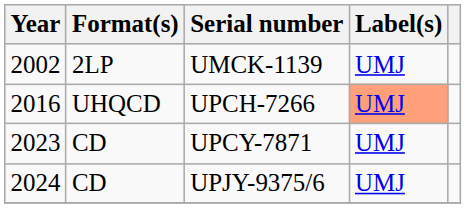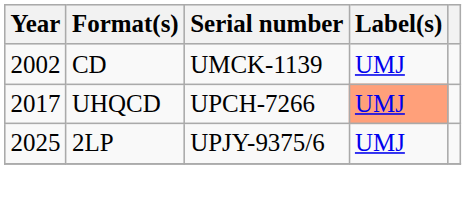 <table class="wikitable sortable plainrowheaders">
 <tr>
 <th scope="col">Year</th>
 <th scope="col">Format(s)</th>
 <th scope="col">Serial number</th>
 <th scope="col">Label(s)</th>
 <th scope="col"></th>
 </tr>
 <tr>
 <td>2002</td>
-<td>2LP</td>
+<td>CD</td>
 <td>UMCK-1139</td>
 <td><a href='#'>UMJ</a></td>
 <td></td>
 </tr>
 <tr>
-<td>2016</td>
+<td>2017</td>
 <td>UHQCD</td>
 <td>UPCH-7266</td>
 <td style="background: lightsalmon;"><a href='#'>UMJ</a></td>
 <td></td>
 </tr>
 <tr>
-<td>2023</td>
-<td>CD</td>
-<td>UPCY-7871</td>
-<td><a href='#'>UMJ</a></td>
-<td></td>
-</tr>
-<tr>
-<td>2024</td>
-<td>CD</td>
+<td>2025</td>
+<td>2LP</td>
 <td>UPJY-9375/6</td>
 <td><a href='#'>UMJ</a></td>
 <td></td>
 </tr>
 <tr>
 </tr>
 </table>
